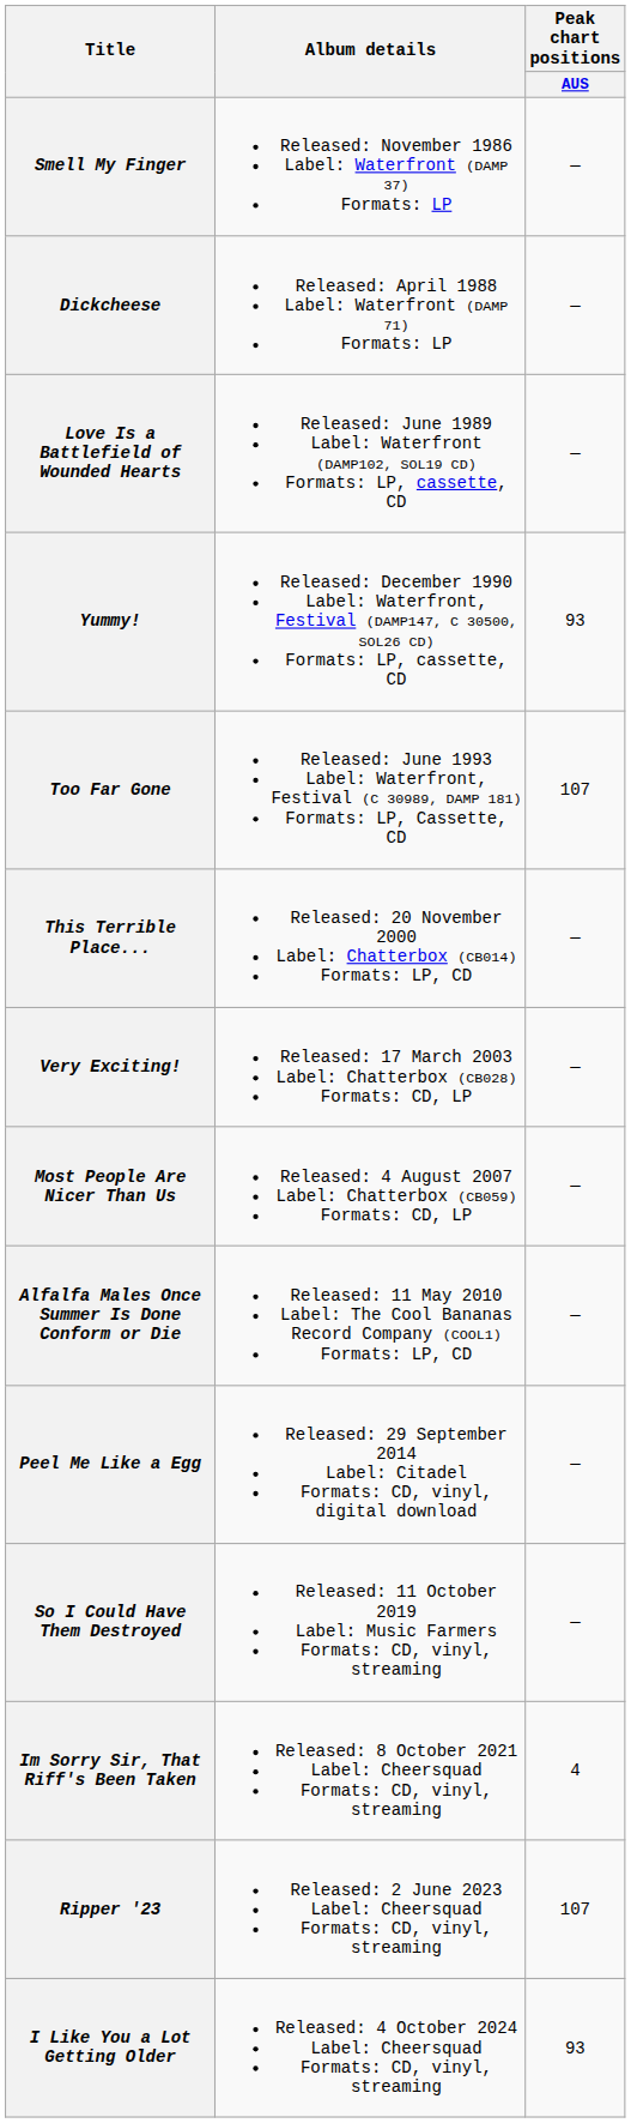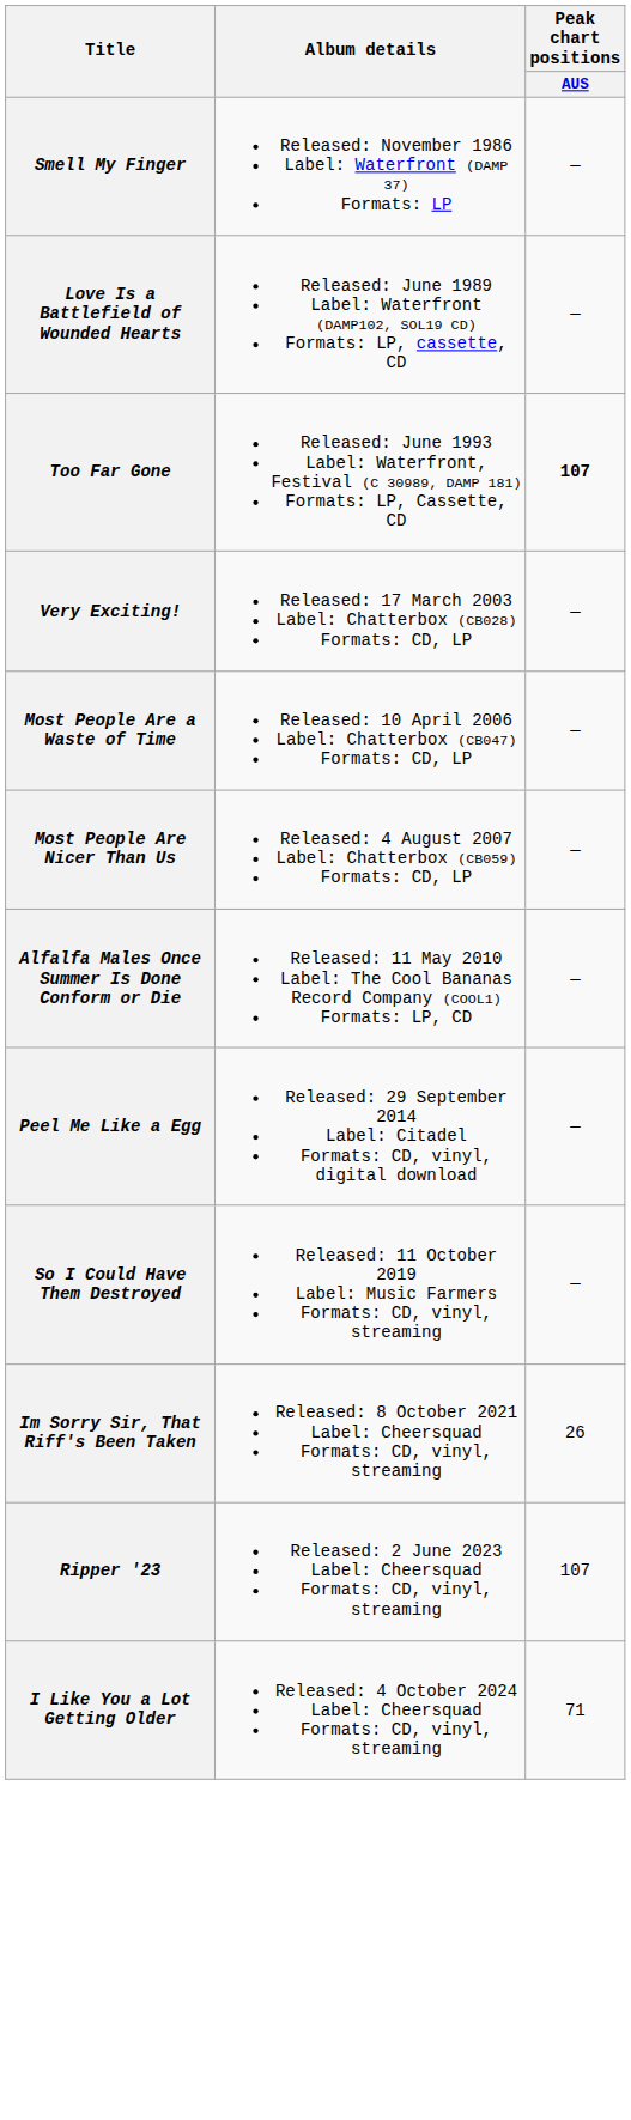 <table class="wikitable plainrowheaders" style="text-align:center;">
 <tr>
 <th scope="col" rowspan="2" style="width:12em;">Title</th>
 <th scope="col" rowspan="2" style="width:18em;">Album details</th>
 <th scope="col" colspan="1">Peak chart positions</th>
 </tr>
 <tr>
 <th scope="col" style="width:3.5em;font-size:90%;"><a href='#'>AUS</a><br></th>
 </tr>
 <tr>
 <th scope="row"><em>Smell My Finger</em></th>
 <td><br><ul><li>Released: November 1986</li><li>Label: <a href='#'>Waterfront</a> <small>(DAMP 37)</small></li><li>Formats: <a href='#'>LP</a></li></ul></td>
 <td>—</td>
 </tr>
 <tr>
-<th scope="row"><em>Dickcheese</em></th>
-<td><br><ul><li>Released: April 1988</li><li>Label: Waterfront <small>(DAMP 71)</small></li><li>Formats: LP</li></ul></td>
-<td>—</td>
-</tr>
-<tr>
 <th scope="row"><em>Love Is a Battlefield of Wounded Hearts</em></th>
 <td><br><ul><li>Released: June 1989</li><li>Label: Waterfront <small>(DAMP102, SOL19 CD)</small></li><li>Formats: LP, <a href='#'>cassette</a>, CD</li></ul></td>
 <td>—</td>
 </tr>
 <tr>
-<th scope="row"><em>Yummy!</em></th>
-<td><br><ul><li>Released: December 1990</li><li>Label: Waterfront, <a href='#'>Festival</a> <small>(DAMP147, C 30500, SOL26 CD)</small></li><li>Formats: LP, cassette, CD</li></ul></td>
-<td>93</td>
-</tr>
-<tr>
 <th scope="row"><em>Too Far Gone</em></th>
 <td><br><ul><li>Released: June 1993</li><li>Label: Waterfront, Festival <small>(C 30989, DAMP 181)</small></li><li>Formats: LP, Cassette, CD</li></ul></td>
-<td>107</td>
-</tr>
-<tr>
-<th scope="row"><em>This Terrible Place...</em></th>
-<td><br><ul><li>Released: 20 November 2000</li><li>Label: <a href='#'>Chatterbox</a> <small>(CB014)</small></li><li>Formats: LP, CD</li></ul></td>
-<td>—</td>
+<td><strong>107</strong></td>
 </tr>
 <tr>
 <th scope="row"><em>Very Exciting!</em></th>
 <td><br><ul><li>Released: 17 March 2003</li><li>Label: Chatterbox <small>(CB028)</small></li><li>Formats: CD, LP</li></ul></td>
+<td>—</td>
+</tr>
+<tr>
+<th scope="row"><em>Most People Are a Waste of Time</em></th>
+<td><br><ul><li>Released: 10 April 2006</li><li>Label: Chatterbox <small>(CB047)</small></li><li>Formats: CD, LP</li></ul></td>
 <td>—</td>
 </tr>
 <tr>
 <th scope="row"><em>Most People Are Nicer Than Us</em></th>
 <td><br><ul><li>Released: 4 August 2007</li><li>Label: Chatterbox <small>(CB059)</small></li><li>Formats: CD, LP</li></ul></td>
 <td>—</td>
 </tr>
 <tr>
 <th scope="row"><em>Alfalfa Males Once Summer Is Done Conform or Die</em></th>
 <td><br><ul><li>Released: 11 May 2010</li><li>Label: The Cool Bananas Record Company <small>(COOL1)</small></li><li>Formats: LP, CD</li></ul></td>
 <td>—</td>
 </tr>
 <tr>
 <th scope="row"><em>Peel Me Like a Egg</em></th>
 <td><br><ul><li>Released: 29 September 2014</li><li>Label: Citadel</li><li>Formats: CD, vinyl, digital download</li></ul></td>
 <td>—</td>
 </tr>
 <tr>
 <th scope="row"><em>So I Could Have Them Destroyed</em></th>
 <td><br><ul><li>Released: 11 October 2019</li><li>Label: Music Farmers</li><li>Formats: CD, vinyl, streaming</li></ul></td>
 <td>—</td>
 </tr>
 <tr>
 <th scope="row"><em>Im Sorry Sir, That Riff's Been Taken</em></th>
 <td><br><ul><li>Released: 8 October 2021</li><li>Label: Cheersquad</li><li>Formats: CD, vinyl, streaming</li></ul></td>
-<td>4</td>
+<td>26</td>
 </tr>
 <tr>
 <th scope="row"><em>Ripper '23</em></th>
 <td><br><ul><li>Released: 2 June 2023</li><li>Label: Cheersquad</li><li>Formats: CD, vinyl, streaming</li></ul></td>
 <td>107</td>
 </tr>
 <tr>
 <th scope="row"><em>I Like You a Lot Getting Older</em></th>
 <td><br><ul><li>Released: 4 October 2024</li><li>Label: Cheersquad</li><li>Formats: CD, vinyl, streaming</li></ul></td>
-<td>93</td>
+<td>71</td>
 </tr>
 </table>
